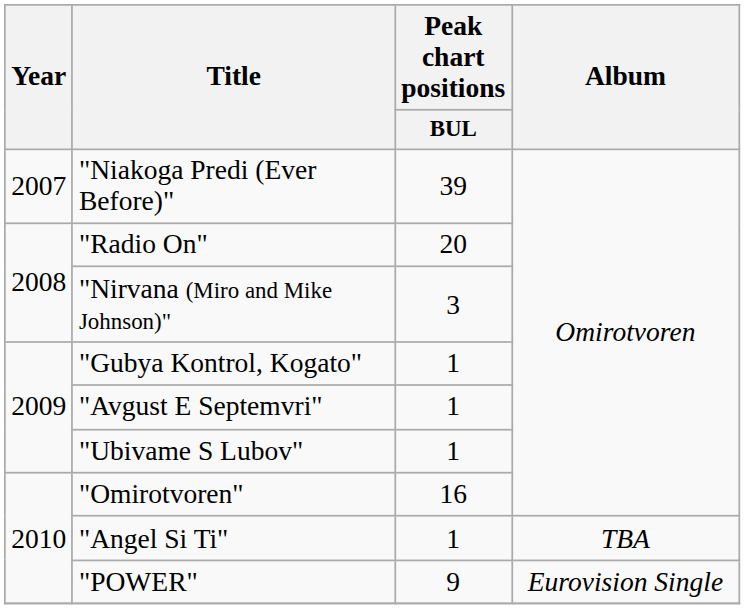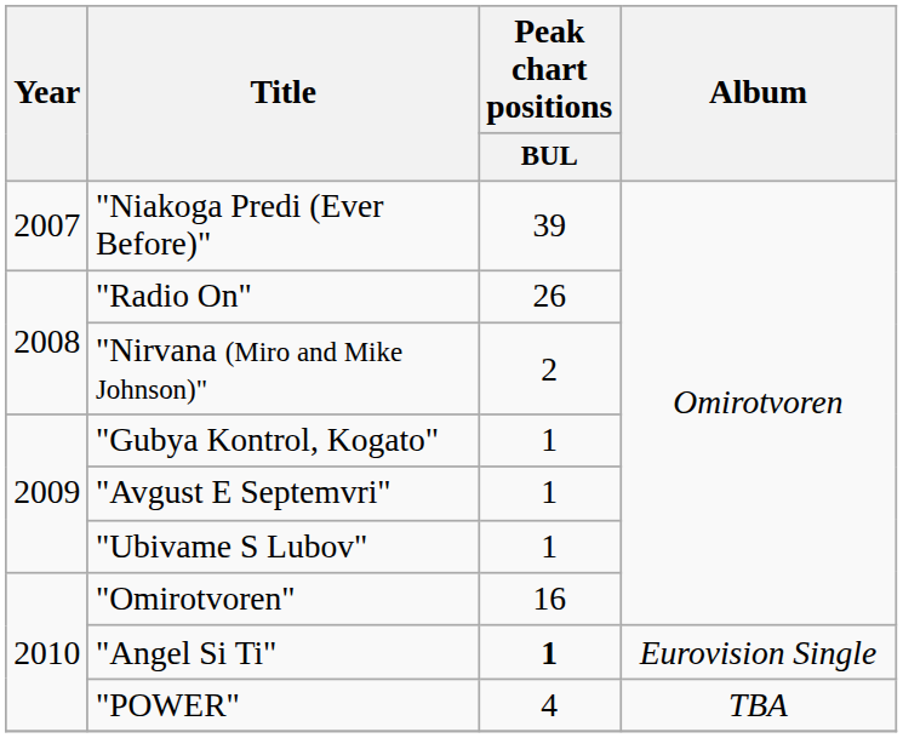 <table class="wikitable">
 <tr>
 <th rowspan="2">Year</th>
 <th rowspan="2" width="180px">Title</th>
 <th colspan="1">Peak chart positions</th>
 <th rowspan="2" width="125px">Album</th>
 </tr>
 <tr style=font-size:smaller;>
 <th width=30>BUL<br></th>
 </tr>
 <tr>
 <td>2007</td>
 <td>"Niakoga Predi (Еver Before)"</td>
 <td align="center">39</td>
 <td rowspan="7" align="center"><em>Omirotvoren</em></td>
 </tr>
 <tr>
 <td rowspan="2">2008</td>
 <td>"Radio On"</td>
-<td align="center">20</td>
+<td align="center">26</td>
 </tr>
 <tr>
 <td>"Nirvana <small>(Miro and Mike Johnson)"</small></td>
-<td align="center">3</td>
+<td align="center">2</td>
 </tr>
 <tr>
 <td rowspan="3">2009</td>
 <td>"Gubya Kontrol, Kogato"</td>
 <td align="center">1</td>
 </tr>
 <tr>
 <td>"Avgust E Septemvri"</td>
 <td align="center">1</td>
 </tr>
 <tr>
 <td>"Ubivame S Lubov"</td>
 <td align="center">1</td>
 </tr>
 <tr>
 <td rowspan="3">2010</td>
 <td>"Omirotvoren"</td>
 <td align="center">16</td>
 </tr>
 <tr>
 <td>"Angel Si Ti"</td>
-<td align="center">1</td>
-<td rowspan="1" align="center"><em>TBA</em></td>
+<td align="center"><strong>1</strong></td>
+<td rowspan="1" align="center"><em>Eurovision Single</em></td>
 </tr>
 <tr>
 <td>"POWER"</td>
-<td align="center">9</td>
-<td rowspan="1" align="center"><em>Eurovision Single</em></td>
+<td align="center">4</td>
+<td rowspan="1" align="center"><em>TBA</em></td>
 </tr>
 <tr>
 </tr>
 </table>
